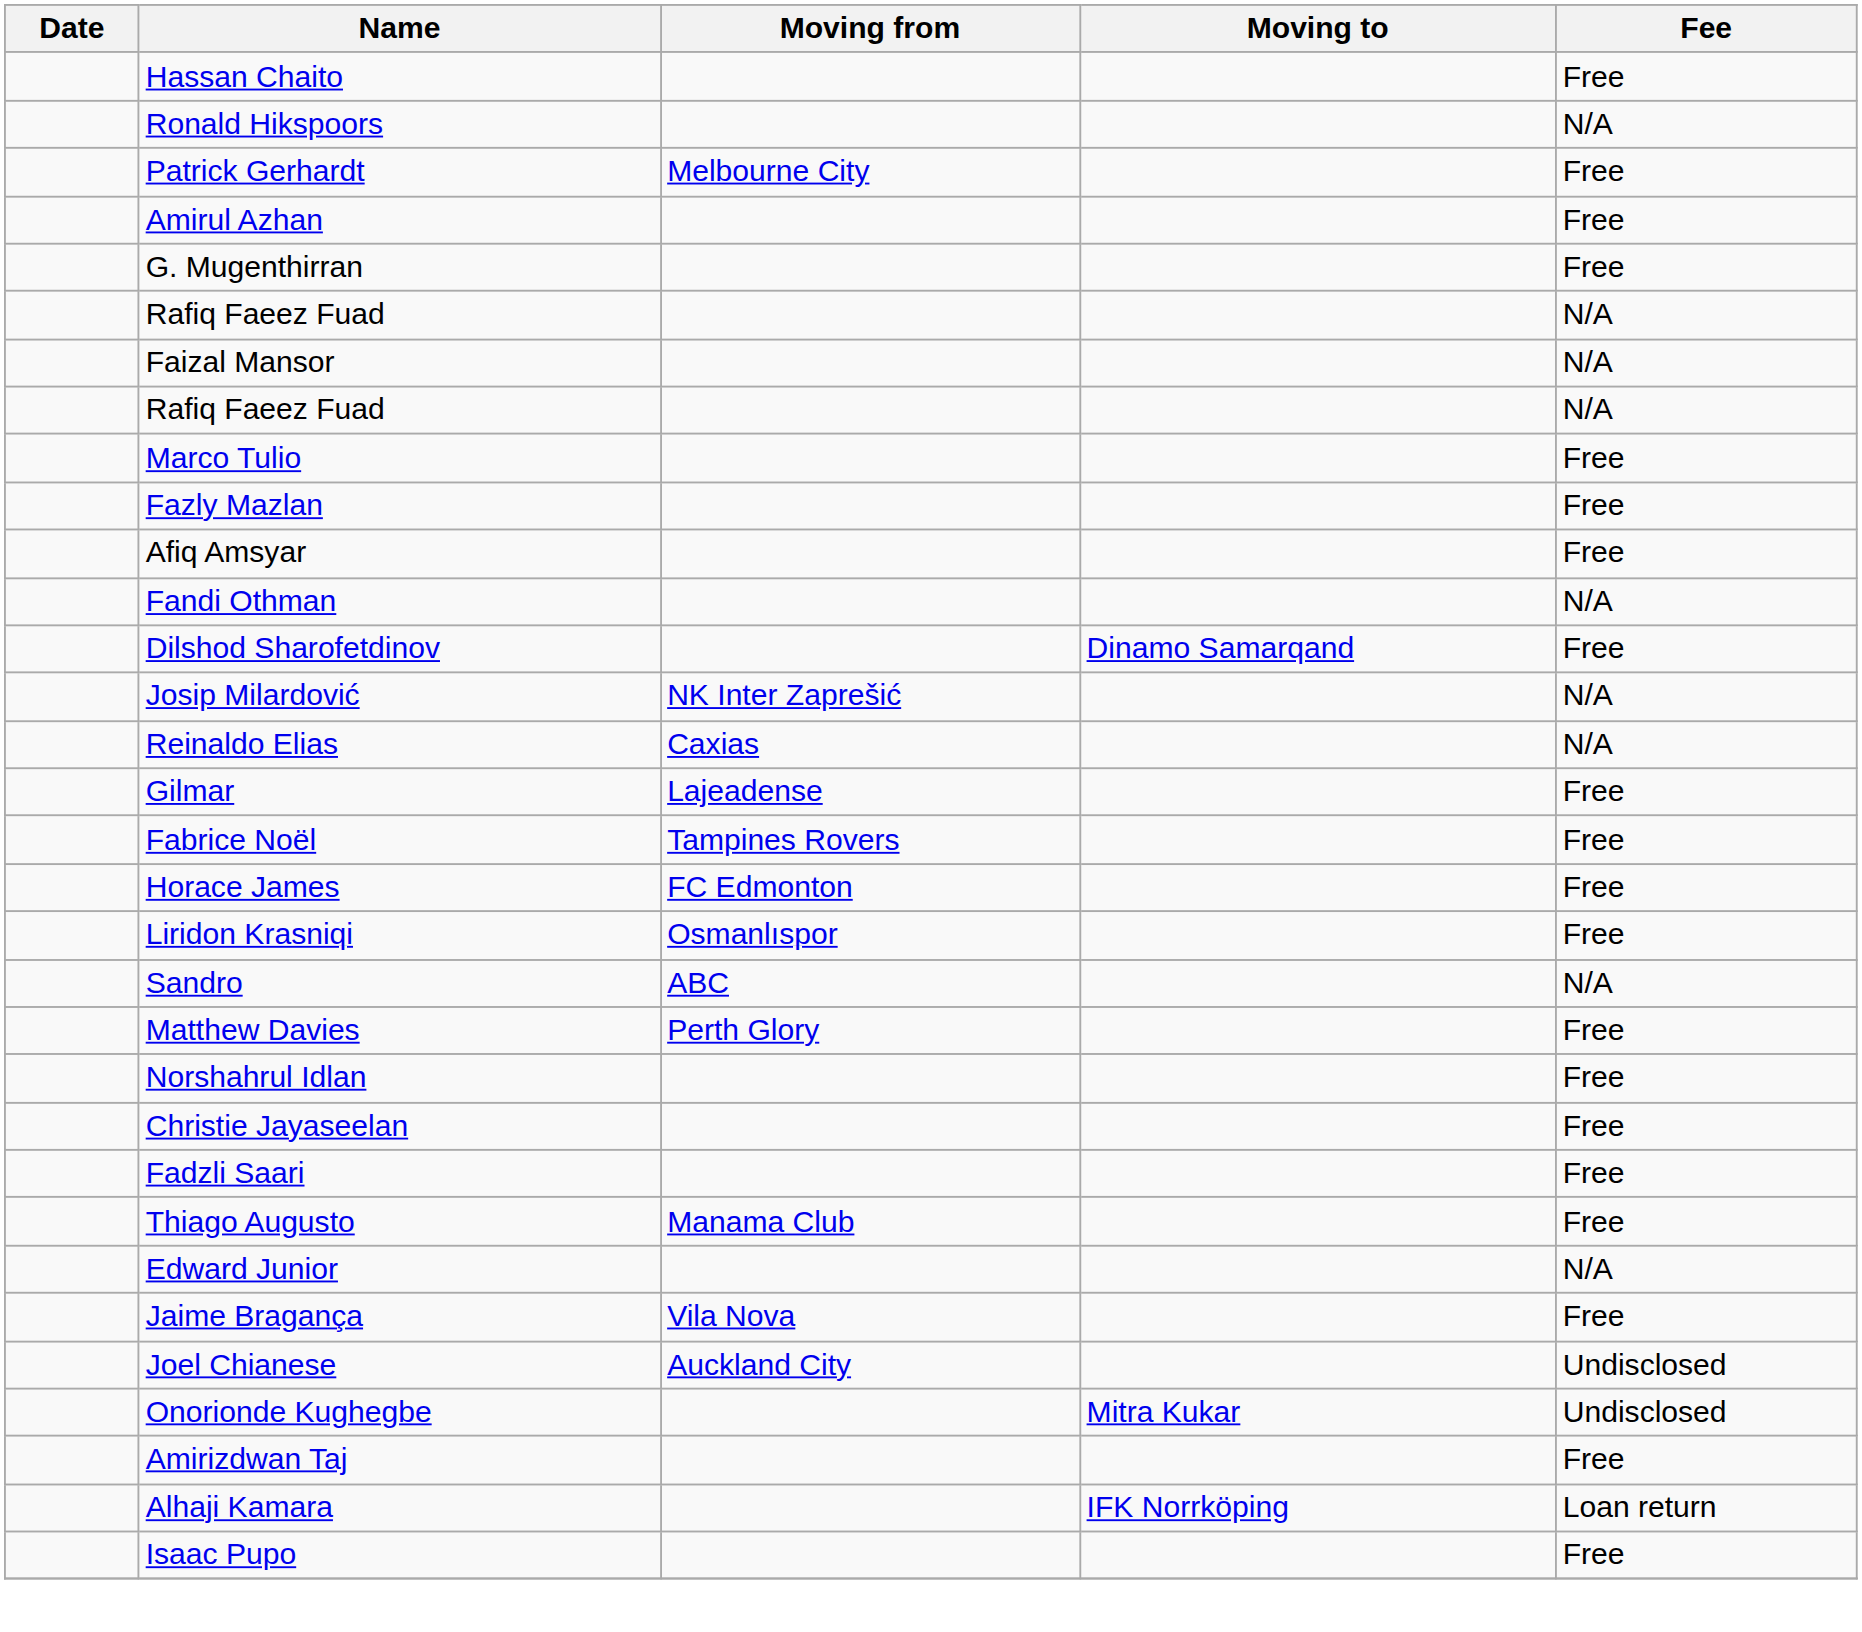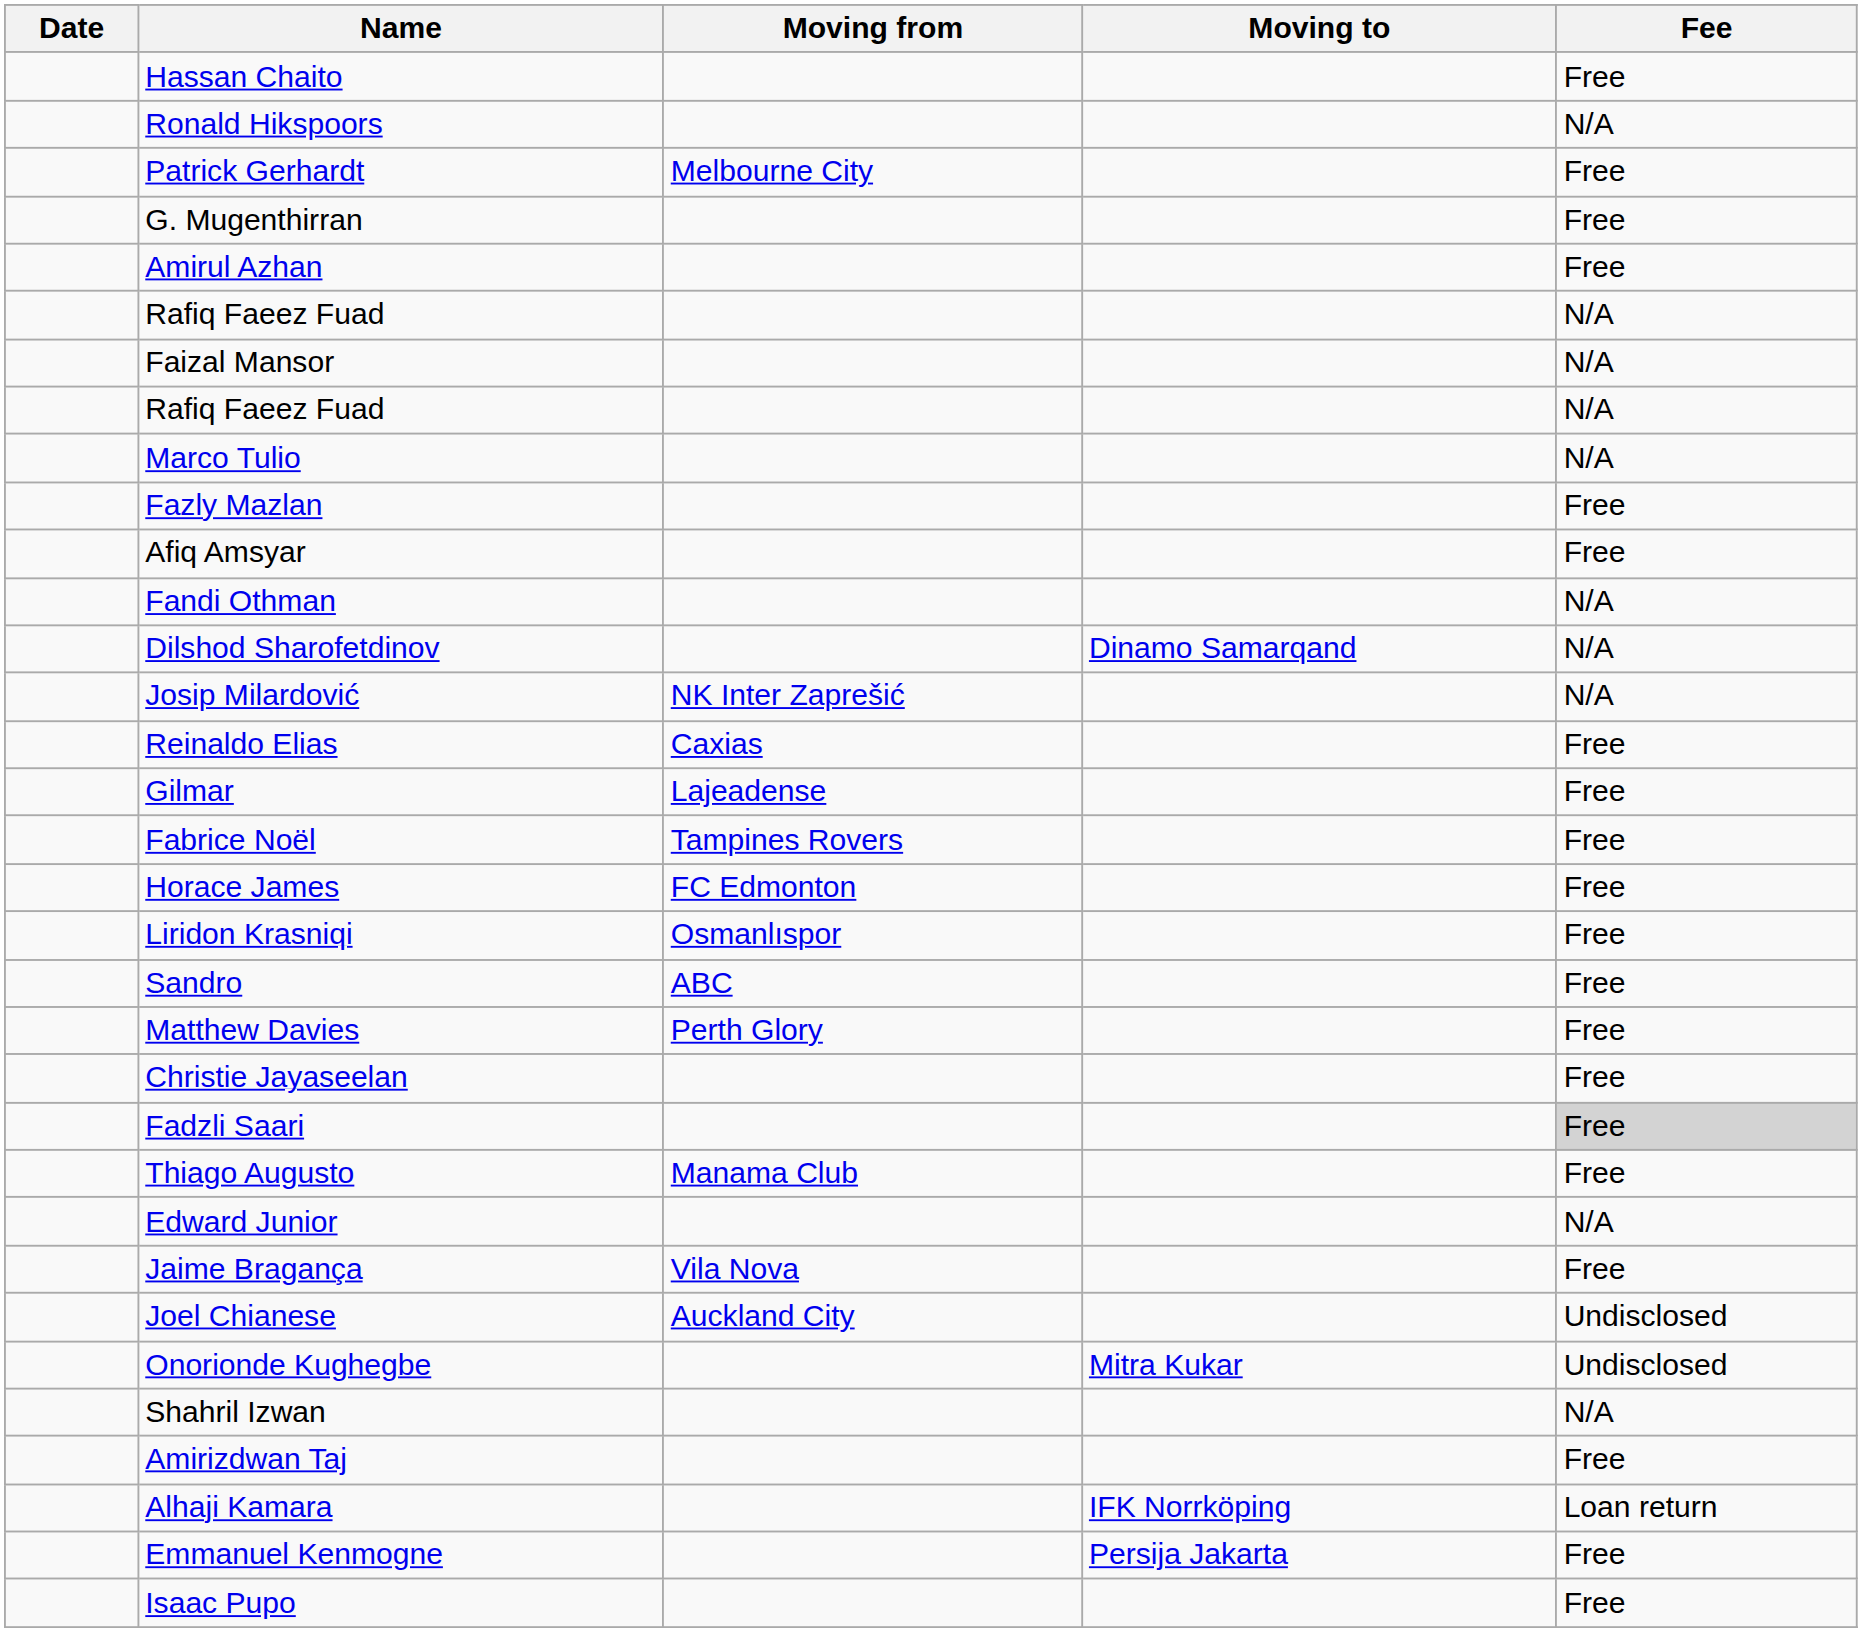 <table class="wikitable sortable" style="width:78%; text-align:center; text-align:left;">
 <tr>
 <th>Date</th>
 <th>Name</th>
 <th>Moving from</th>
 <th>Moving to</th>
 <th>Fee</th>
 </tr>
 <tr>
 <td></td>
 <td> <a href='#'>Hassan Chaito</a></td>
 <td></td>
 <td></td>
 <td>Free</td>
 </tr>
 <tr>
 <td></td>
 <td> <a href='#'>Ronald Hikspoors</a></td>
 <td></td>
 <td></td>
 <td>N/A</td>
 </tr>
 <tr>
 <td></td>
 <td> <a href='#'>Patrick Gerhardt</a></td>
 <td> <a href='#'>Melbourne City</a></td>
 <td></td>
 <td>Free</td>
 </tr>
 <tr>
 <td></td>
-<td> <a href='#'>Amirul Azhan</a></td>
+<td> G. Mugenthirran</td>
 <td></td>
 <td></td>
 <td>Free</td>
 </tr>
 <tr>
 <td></td>
-<td> G. Mugenthirran</td>
+<td> <a href='#'>Amirul Azhan</a></td>
 <td></td>
 <td></td>
 <td>Free</td>
 </tr>
 <tr>
 <td></td>
 <td> Rafiq Faeez Fuad</td>
 <td></td>
 <td></td>
 <td>N/A</td>
 </tr>
 <tr>
 <td></td>
 <td> Faizal Mansor</td>
 <td></td>
 <td></td>
 <td>N/A</td>
 </tr>
 <tr>
 <td></td>
 <td> Rafiq Faeez Fuad</td>
 <td></td>
 <td></td>
 <td>N/A</td>
 </tr>
 <tr>
 <td></td>
 <td> <a href='#'>Marco Tulio</a></td>
 <td></td>
 <td></td>
-<td>Free</td>
+<td>N/A</td>
 </tr>
 <tr>
 <td></td>
 <td> <a href='#'>Fazly Mazlan</a></td>
 <td></td>
 <td></td>
 <td>Free</td>
 </tr>
 <tr>
 <td></td>
 <td> Afiq Amsyar</td>
 <td></td>
 <td></td>
 <td>Free</td>
 </tr>
 <tr>
 <td></td>
 <td> <a href='#'>Fandi Othman</a></td>
 <td></td>
 <td></td>
 <td>N/A</td>
 </tr>
 <tr>
 <td></td>
 <td> <a href='#'>Dilshod Sharofetdinov</a></td>
 <td></td>
 <td> <a href='#'>Dinamo Samarqand</a></td>
-<td>Free</td>
+<td>N/A</td>
 </tr>
 <tr>
 <td></td>
 <td> <a href='#'>Josip Milardović</a></td>
 <td> <a href='#'>NK Inter Zaprešić</a></td>
 <td></td>
 <td>N/A</td>
 </tr>
 <tr>
 <td></td>
 <td> <a href='#'>Reinaldo Elias</a></td>
 <td> <a href='#'>Caxias</a></td>
 <td></td>
-<td>N/A</td>
+<td>Free</td>
 </tr>
 <tr>
 <td></td>
 <td> <a href='#'>Gilmar</a></td>
 <td> <a href='#'>Lajeadense</a></td>
 <td></td>
 <td>Free</td>
 </tr>
 <tr>
 <td></td>
 <td> <a href='#'>Fabrice Noël</a></td>
 <td> <a href='#'>Tampines Rovers</a></td>
 <td></td>
 <td>Free</td>
 </tr>
 <tr>
 <td></td>
 <td> <a href='#'>Horace James</a></td>
 <td> <a href='#'>FC Edmonton</a></td>
 <td></td>
 <td>Free</td>
 </tr>
 <tr>
 <td></td>
 <td> <a href='#'>Liridon Krasniqi</a></td>
 <td> <a href='#'>Osmanlıspor</a></td>
 <td></td>
 <td>Free</td>
 </tr>
 <tr>
 <td></td>
 <td> <a href='#'>Sandro</a></td>
 <td> <a href='#'>ABC</a></td>
 <td></td>
-<td>N/A</td>
+<td>Free</td>
 </tr>
 <tr>
 <td></td>
 <td> <a href='#'>Matthew Davies</a></td>
 <td> <a href='#'>Perth Glory</a></td>
-<td></td>
-<td>Free</td>
-</tr>
-<tr>
-<td></td>
-<td> <a href='#'>Norshahrul Idlan</a></td>
-<td></td>
 <td></td>
 <td>Free</td>
 </tr>
 <tr>
 <td></td>
 <td> <a href='#'>Christie Jayaseelan</a></td>
 <td></td>
 <td></td>
 <td>Free</td>
 </tr>
 <tr>
 <td></td>
 <td> <a href='#'>Fadzli Saari</a></td>
 <td></td>
 <td></td>
-<td>Free</td>
+<td style="background: lightgrey;">Free</td>
 </tr>
 <tr>
 <td></td>
 <td> <a href='#'>Thiago Augusto</a></td>
 <td> <a href='#'>Manama Club</a></td>
 <td></td>
 <td>Free</td>
 </tr>
 <tr>
 <td></td>
 <td> <a href='#'>Edward Junior</a></td>
 <td></td>
 <td></td>
 <td>N/A</td>
 </tr>
 <tr>
 <td></td>
 <td> <a href='#'>Jaime Bragança</a></td>
 <td> <a href='#'>Vila Nova</a></td>
 <td></td>
 <td>Free</td>
 </tr>
 <tr>
 <td></td>
 <td> <a href='#'>Joel Chianese</a></td>
 <td> <a href='#'>Auckland City</a></td>
 <td></td>
 <td>Undisclosed</td>
 </tr>
 <tr>
 <td></td>
 <td> <a href='#'>Onorionde Kughegbe</a></td>
 <td></td>
 <td> <a href='#'>Mitra Kukar</a></td>
 <td>Undisclosed</td>
 </tr>
 <tr>
 <td></td>
+<td> Shahril Izwan</td>
+<td></td>
+<td></td>
+<td>N/A</td>
+</tr>
+<tr>
+<td></td>
 <td> <a href='#'>Amirizdwan Taj</a></td>
 <td></td>
 <td></td>
 <td>Free</td>
 </tr>
 <tr>
 <td></td>
 <td> <a href='#'>Alhaji Kamara</a></td>
 <td></td>
 <td> <a href='#'>IFK Norrköping</a></td>
 <td>Loan return</td>
 </tr>
 <tr>
 <td></td>
+<td> <a href='#'>Emmanuel Kenmogne</a></td>
+<td></td>
+<td> <a href='#'>Persija Jakarta</a></td>
+<td>Free</td>
+</tr>
+<tr>
+<td></td>
 <td> <a href='#'>Isaac Pupo</a></td>
 <td></td>
 <td></td>
 <td>Free</td>
 </tr>
 <tr>
 </tr>
 </table>
